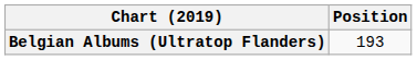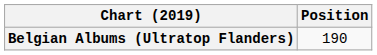 <table class="wikitable plainrowheaders" style="text-align:center;">
 <tr>
 <th scope="col">Chart (2019)</th>
 <th scope="col">Position</th>
 </tr>
 <tr>
 <th scope="row">Belgian Albums (Ultratop Flanders)</th>
-<td>193</td>
+<td>190</td>
 </tr>
 </table>
